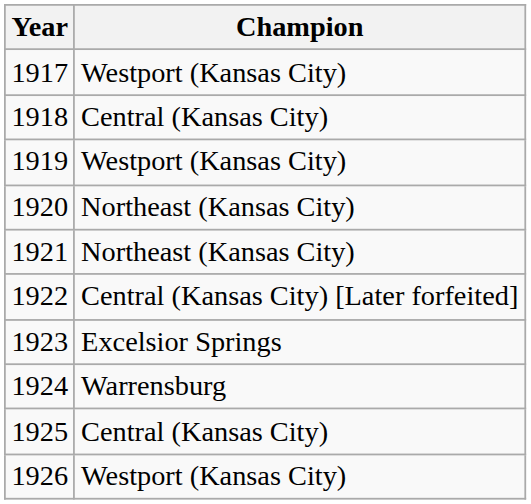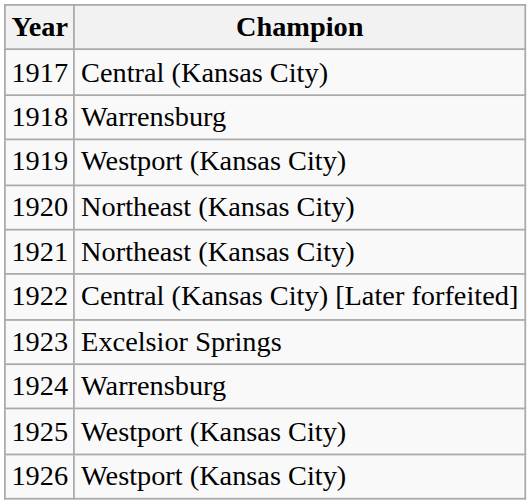 <table class="wikitable sortable" font=90%">
 <tr>
 <th><strong>Year</strong></th>
 <th><strong>Champion</strong></th>
 </tr>
 <tr>
 <td>1917</td>
-<td>Westport (Kansas City)</td>
+<td>Central (Kansas City)</td>
 </tr>
 <tr>
 <td>1918</td>
-<td>Central (Kansas City)</td>
+<td>Warrensburg</td>
 </tr>
 <tr>
 <td>1919</td>
 <td>Westport (Kansas City)</td>
 </tr>
 <tr>
 <td>1920</td>
 <td>Northeast (Kansas City)</td>
 </tr>
 <tr>
 <td>1921</td>
 <td>Northeast (Kansas City)</td>
 </tr>
 <tr>
 <td>1922</td>
 <td>Central (Kansas City) [Later forfeited]</td>
 </tr>
 <tr>
 <td>1923</td>
 <td>Excelsior Springs</td>
 </tr>
 <tr>
 <td>1924</td>
 <td>Warrensburg</td>
 </tr>
 <tr>
 <td>1925</td>
-<td>Central (Kansas City)</td>
+<td>Westport (Kansas City)</td>
 </tr>
 <tr>
 <td>1926</td>
 <td>Westport (Kansas City)</td>
 </tr>
 </table>
